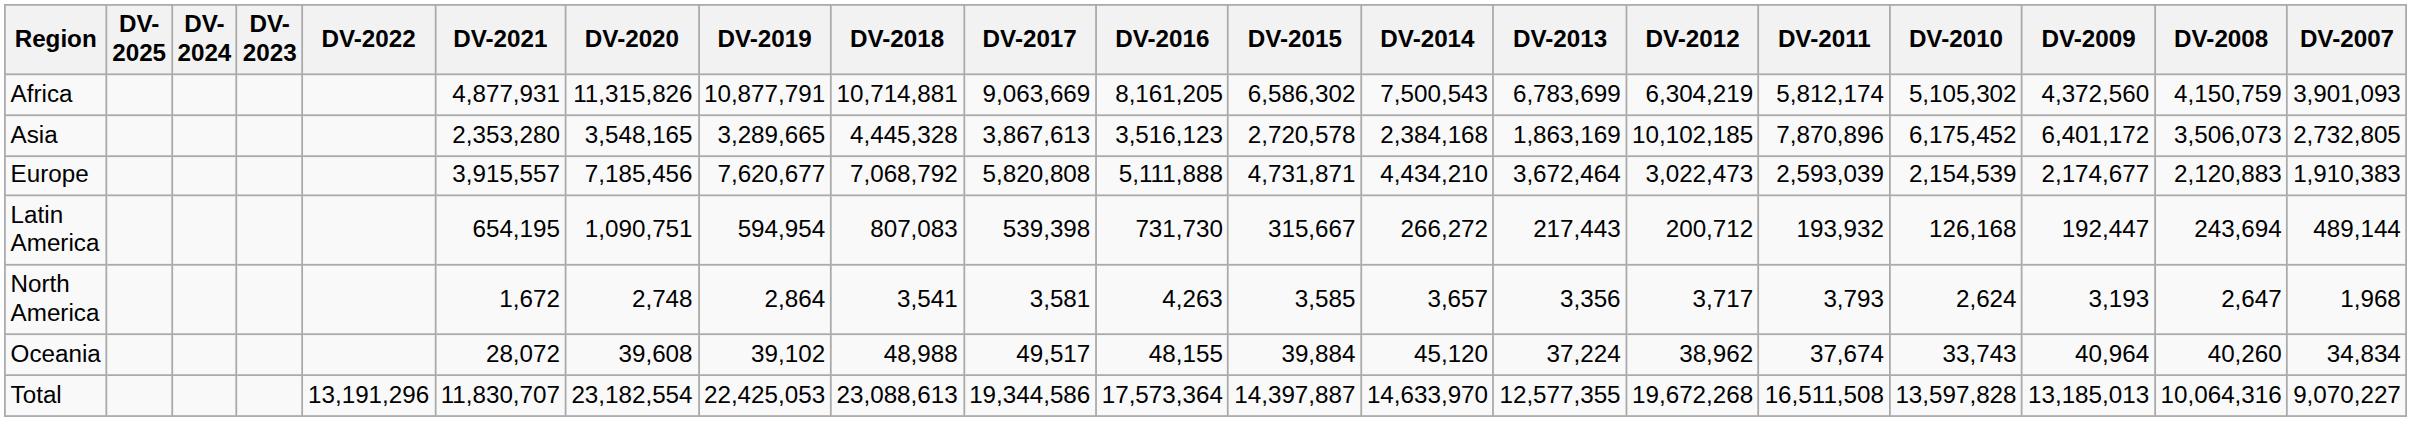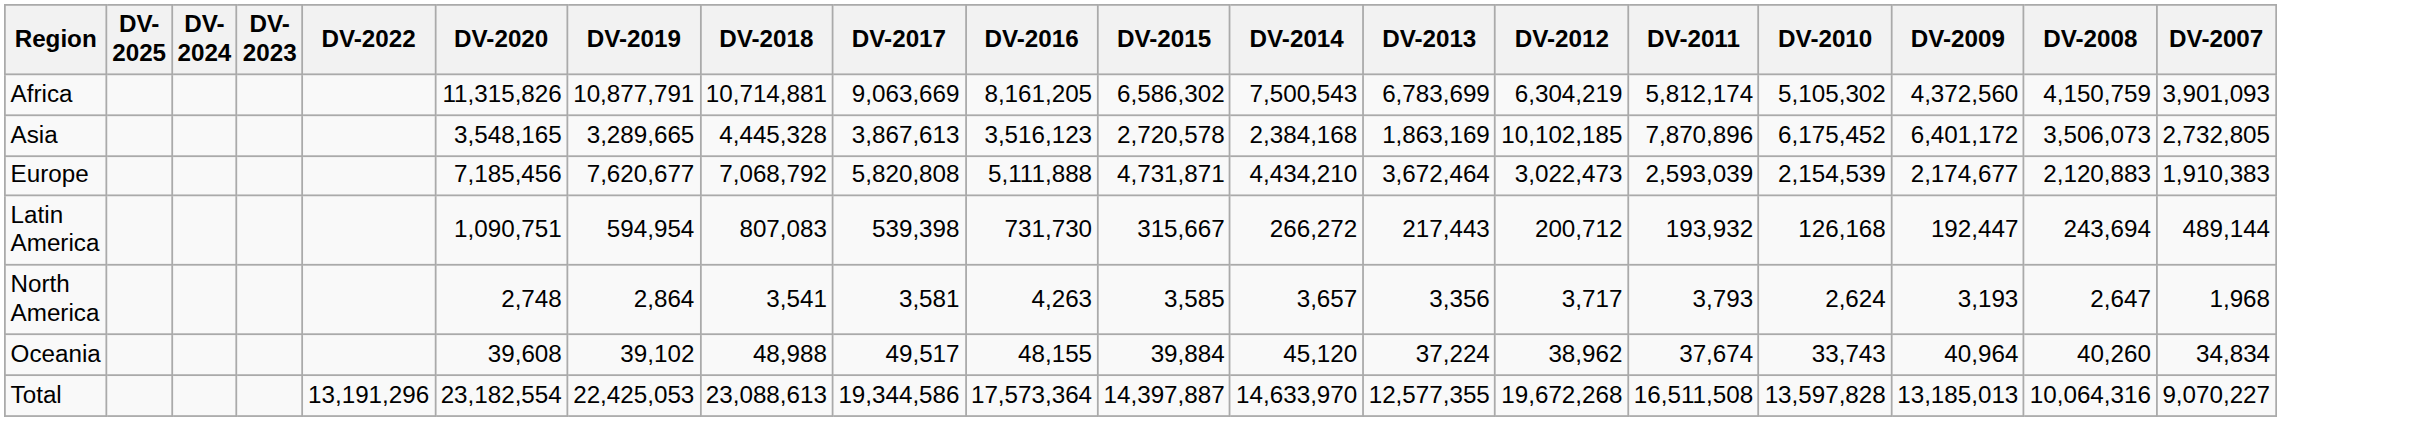 <table class="wikitable sortable nowrap" style="font-size:85%; text-align:right; line-height:1.2">
 <tr>
 <th>Region</th>
 <th>DV-2025</th>
 <th>DV-2024</th>
 <th>DV-2023</th>
 <th>DV-2022</th>
-<th>DV-2021</th>
 <th>DV-2020</th>
 <th>DV-2019</th>
 <th>DV-2018</th>
 <th>DV-2017</th>
 <th>DV-2016</th>
 <th>DV-2015</th>
 <th>DV-2014</th>
 <th>DV-2013</th>
 <th>DV-2012</th>
 <th>DV-2011</th>
 <th>DV-2010</th>
 <th>DV-2009</th>
 <th>DV-2008</th>
 <th>DV-2007</th>
 </tr>
 <tr>
 <td align=left>Africa</td>
 <td></td>
 <td></td>
 <td></td>
 <td></td>
-<td>4,877,931</td>
 <td>11,315,826</td>
 <td>10,877,791</td>
 <td>10,714,881</td>
 <td>9,063,669</td>
 <td>8,161,205</td>
 <td>6,586,302</td>
 <td>7,500,543</td>
 <td>6,783,699</td>
 <td>6,304,219</td>
 <td>5,812,174</td>
 <td>5,105,302</td>
 <td>4,372,560</td>
 <td>4,150,759</td>
 <td>3,901,093</td>
 </tr>
 <tr>
 <td align=left>Asia</td>
 <td></td>
 <td></td>
 <td></td>
 <td></td>
-<td>2,353,280</td>
 <td>3,548,165</td>
 <td>3,289,665</td>
 <td>4,445,328</td>
 <td>3,867,613</td>
 <td>3,516,123</td>
 <td>2,720,578</td>
 <td>2,384,168</td>
 <td>1,863,169</td>
 <td>10,102,185</td>
 <td>7,870,896</td>
 <td>6,175,452</td>
 <td>6,401,172</td>
 <td>3,506,073</td>
 <td>2,732,805</td>
 </tr>
 <tr>
 <td align=left>Europe</td>
 <td></td>
 <td></td>
 <td></td>
 <td></td>
-<td>3,915,557</td>
 <td>7,185,456</td>
 <td>7,620,677</td>
 <td>7,068,792</td>
 <td>5,820,808</td>
 <td>5,111,888</td>
 <td>4,731,871</td>
 <td>4,434,210</td>
 <td>3,672,464</td>
 <td>3,022,473</td>
 <td>2,593,039</td>
 <td>2,154,539</td>
 <td>2,174,677</td>
 <td>2,120,883</td>
 <td>1,910,383</td>
 </tr>
 <tr>
 <td align=left>Latin America</td>
 <td></td>
 <td></td>
 <td></td>
 <td></td>
-<td>654,195</td>
 <td>1,090,751</td>
 <td>594,954</td>
 <td>807,083</td>
 <td>539,398</td>
 <td>731,730</td>
 <td>315,667</td>
 <td>266,272</td>
 <td>217,443</td>
 <td>200,712</td>
 <td>193,932</td>
 <td>126,168</td>
 <td>192,447</td>
 <td>243,694</td>
 <td>489,144</td>
 </tr>
 <tr>
 <td align=left>North America</td>
 <td></td>
 <td></td>
 <td></td>
 <td></td>
-<td>1,672</td>
 <td>2,748</td>
 <td>2,864</td>
 <td>3,541</td>
 <td>3,581</td>
 <td>4,263</td>
 <td>3,585</td>
 <td>3,657</td>
 <td>3,356</td>
 <td>3,717</td>
 <td>3,793</td>
 <td>2,624</td>
 <td>3,193</td>
 <td>2,647</td>
 <td>1,968</td>
 </tr>
 <tr>
 <td align=left>Oceania</td>
 <td></td>
 <td></td>
 <td></td>
 <td></td>
-<td>28,072</td>
 <td>39,608</td>
 <td>39,102</td>
 <td>48,988</td>
 <td>49,517</td>
 <td>48,155</td>
 <td>39,884</td>
 <td>45,120</td>
 <td>37,224</td>
 <td>38,962</td>
 <td>37,674</td>
 <td>33,743</td>
 <td>40,964</td>
 <td>40,260</td>
 <td>34,834</td>
 </tr>
 <tr>
 <td align=left>Total</td>
 <td></td>
 <td></td>
 <td></td>
 <td>13,191,296</td>
-<td>11,830,707</td>
 <td>23,182,554</td>
 <td>22,425,053</td>
 <td>23,088,613</td>
 <td>19,344,586</td>
 <td>17,573,364</td>
 <td>14,397,887</td>
 <td>14,633,970</td>
 <td>12,577,355</td>
 <td>19,672,268</td>
 <td>16,511,508</td>
 <td>13,597,828</td>
 <td>13,185,013</td>
 <td>10,064,316</td>
 <td>9,070,227</td>
 </tr>
 </table>
